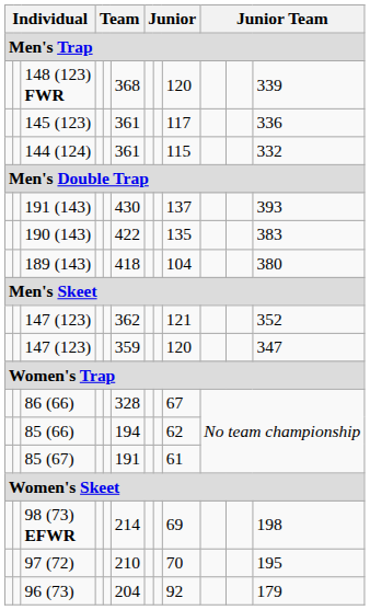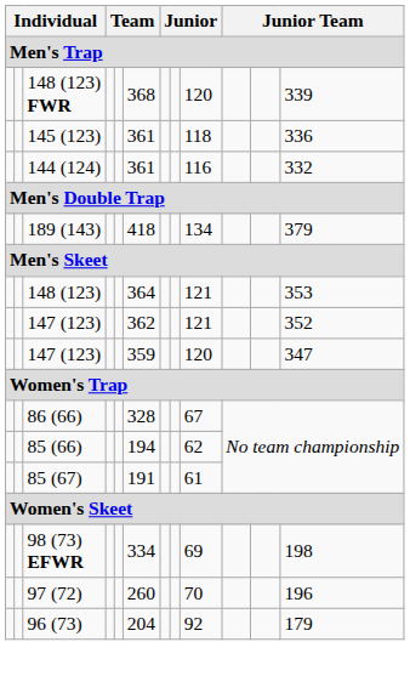 <table class=wikitable style="font-size: 95%">
 <tr>
 <th colspan=3>Individual</th>
 <th colspan=3>Team</th>
 <th colspan=3>Junior</th>
 <th colspan=3>Junior Team</th>
 </tr>
 <tr>
 <td colspan=12 style="background:#dcdcdc"><strong>Men's <a href='#'>Trap</a></strong></td>
 </tr>
 <tr>
 <td></td>
 <td></td>
 <td>148 (123)<br><strong>FWR</strong></td>
 <td></td>
 <td></td>
 <td>368</td>
 <td></td>
 <td></td>
 <td>120</td>
 <td></td>
 <td></td>
 <td>339</td>
 </tr>
 <tr>
 <td></td>
 <td></td>
 <td>145 (123)</td>
 <td></td>
 <td></td>
 <td>361</td>
 <td></td>
 <td></td>
-<td>117</td>
+<td>118</td>
 <td></td>
 <td></td>
 <td>336</td>
 </tr>
 <tr>
 <td></td>
 <td></td>
 <td>144 (124)</td>
 <td></td>
 <td></td>
 <td>361</td>
 <td></td>
 <td></td>
-<td>115</td>
+<td>116</td>
 <td></td>
 <td></td>
 <td>332</td>
 </tr>
 <tr>
 <td colspan=12 style="background:#dcdcdc"><strong>Men's <a href='#'>Double Trap</a></strong></td>
 </tr>
 <tr>
 <td></td>
 <td></td>
-<td>191 (143)</td>
-<td></td>
-<td></td>
-<td>430</td>
-<td></td>
-<td></td>
-<td>137</td>
-<td></td>
-<td></td>
-<td>393</td>
-</tr>
-<tr>
-<td></td>
-<td></td>
-<td>190 (143)</td>
-<td></td>
-<td></td>
-<td>422</td>
-<td></td>
-<td></td>
-<td>135</td>
-<td></td>
-<td></td>
-<td>383</td>
-</tr>
-<tr>
-<td></td>
-<td></td>
 <td>189 (143)</td>
 <td></td>
 <td></td>
 <td>418</td>
 <td></td>
 <td></td>
-<td>104</td>
+<td>134</td>
 <td></td>
 <td></td>
-<td>380</td>
+<td>379</td>
 </tr>
 <tr>
 <td colspan=12 style="background:#dcdcdc"><strong>Men's <a href='#'>Skeet</a></strong></td>
+</tr>
+<tr>
+<td></td>
+<td></td>
+<td>148 (123)</td>
+<td></td>
+<td></td>
+<td>364</td>
+<td></td>
+<td></td>
+<td>121</td>
+<td></td>
+<td></td>
+<td>353</td>
 </tr>
 <tr>
 <td></td>
 <td></td>
 <td>147 (123)</td>
 <td></td>
 <td></td>
 <td>362</td>
 <td></td>
 <td></td>
 <td>121</td>
 <td></td>
 <td></td>
 <td>352</td>
 </tr>
 <tr>
 <td></td>
 <td></td>
 <td>147 (123)</td>
 <td></td>
 <td></td>
 <td>359</td>
 <td></td>
 <td></td>
 <td>120</td>
 <td></td>
 <td></td>
 <td>347</td>
 </tr>
 <tr>
 <td colspan=12 style="background:#dcdcdc"><strong>Women's <a href='#'>Trap</a></strong></td>
 </tr>
 <tr>
 <td></td>
 <td></td>
 <td>86 (66)</td>
 <td></td>
 <td></td>
 <td>328</td>
 <td></td>
 <td></td>
 <td>67</td>
 <td colspan=3 rowspan=3 style="text-align: center"><em>No team championship</em></td>
 </tr>
 <tr>
 <td></td>
 <td></td>
 <td>85 (66)</td>
 <td></td>
 <td></td>
 <td>194</td>
 <td></td>
 <td></td>
 <td>62</td>
 </tr>
 <tr>
 <td></td>
 <td></td>
 <td>85 (67)</td>
 <td></td>
 <td></td>
 <td>191</td>
 <td></td>
 <td></td>
 <td>61</td>
 </tr>
 <tr>
 <td colspan=12 style="background:#dcdcdc"><strong>Women's <a href='#'>Skeet</a></strong></td>
 </tr>
 <tr>
 <td></td>
 <td></td>
 <td>98 (73)<br><strong>EFWR</strong></td>
 <td></td>
 <td></td>
-<td>214</td>
+<td>334</td>
 <td></td>
 <td></td>
 <td>69</td>
 <td></td>
 <td></td>
 <td>198</td>
 </tr>
 <tr>
 <td></td>
 <td></td>
 <td>97 (72)</td>
 <td></td>
 <td></td>
-<td>210</td>
+<td>260</td>
 <td></td>
 <td></td>
 <td>70</td>
 <td></td>
 <td></td>
-<td>195</td>
+<td>196</td>
 </tr>
 <tr>
 <td></td>
 <td></td>
 <td>96 (73)</td>
 <td></td>
 <td></td>
 <td>204</td>
 <td></td>
 <td></td>
 <td>92</td>
 <td></td>
 <td></td>
 <td>179</td>
 </tr>
 </table>
